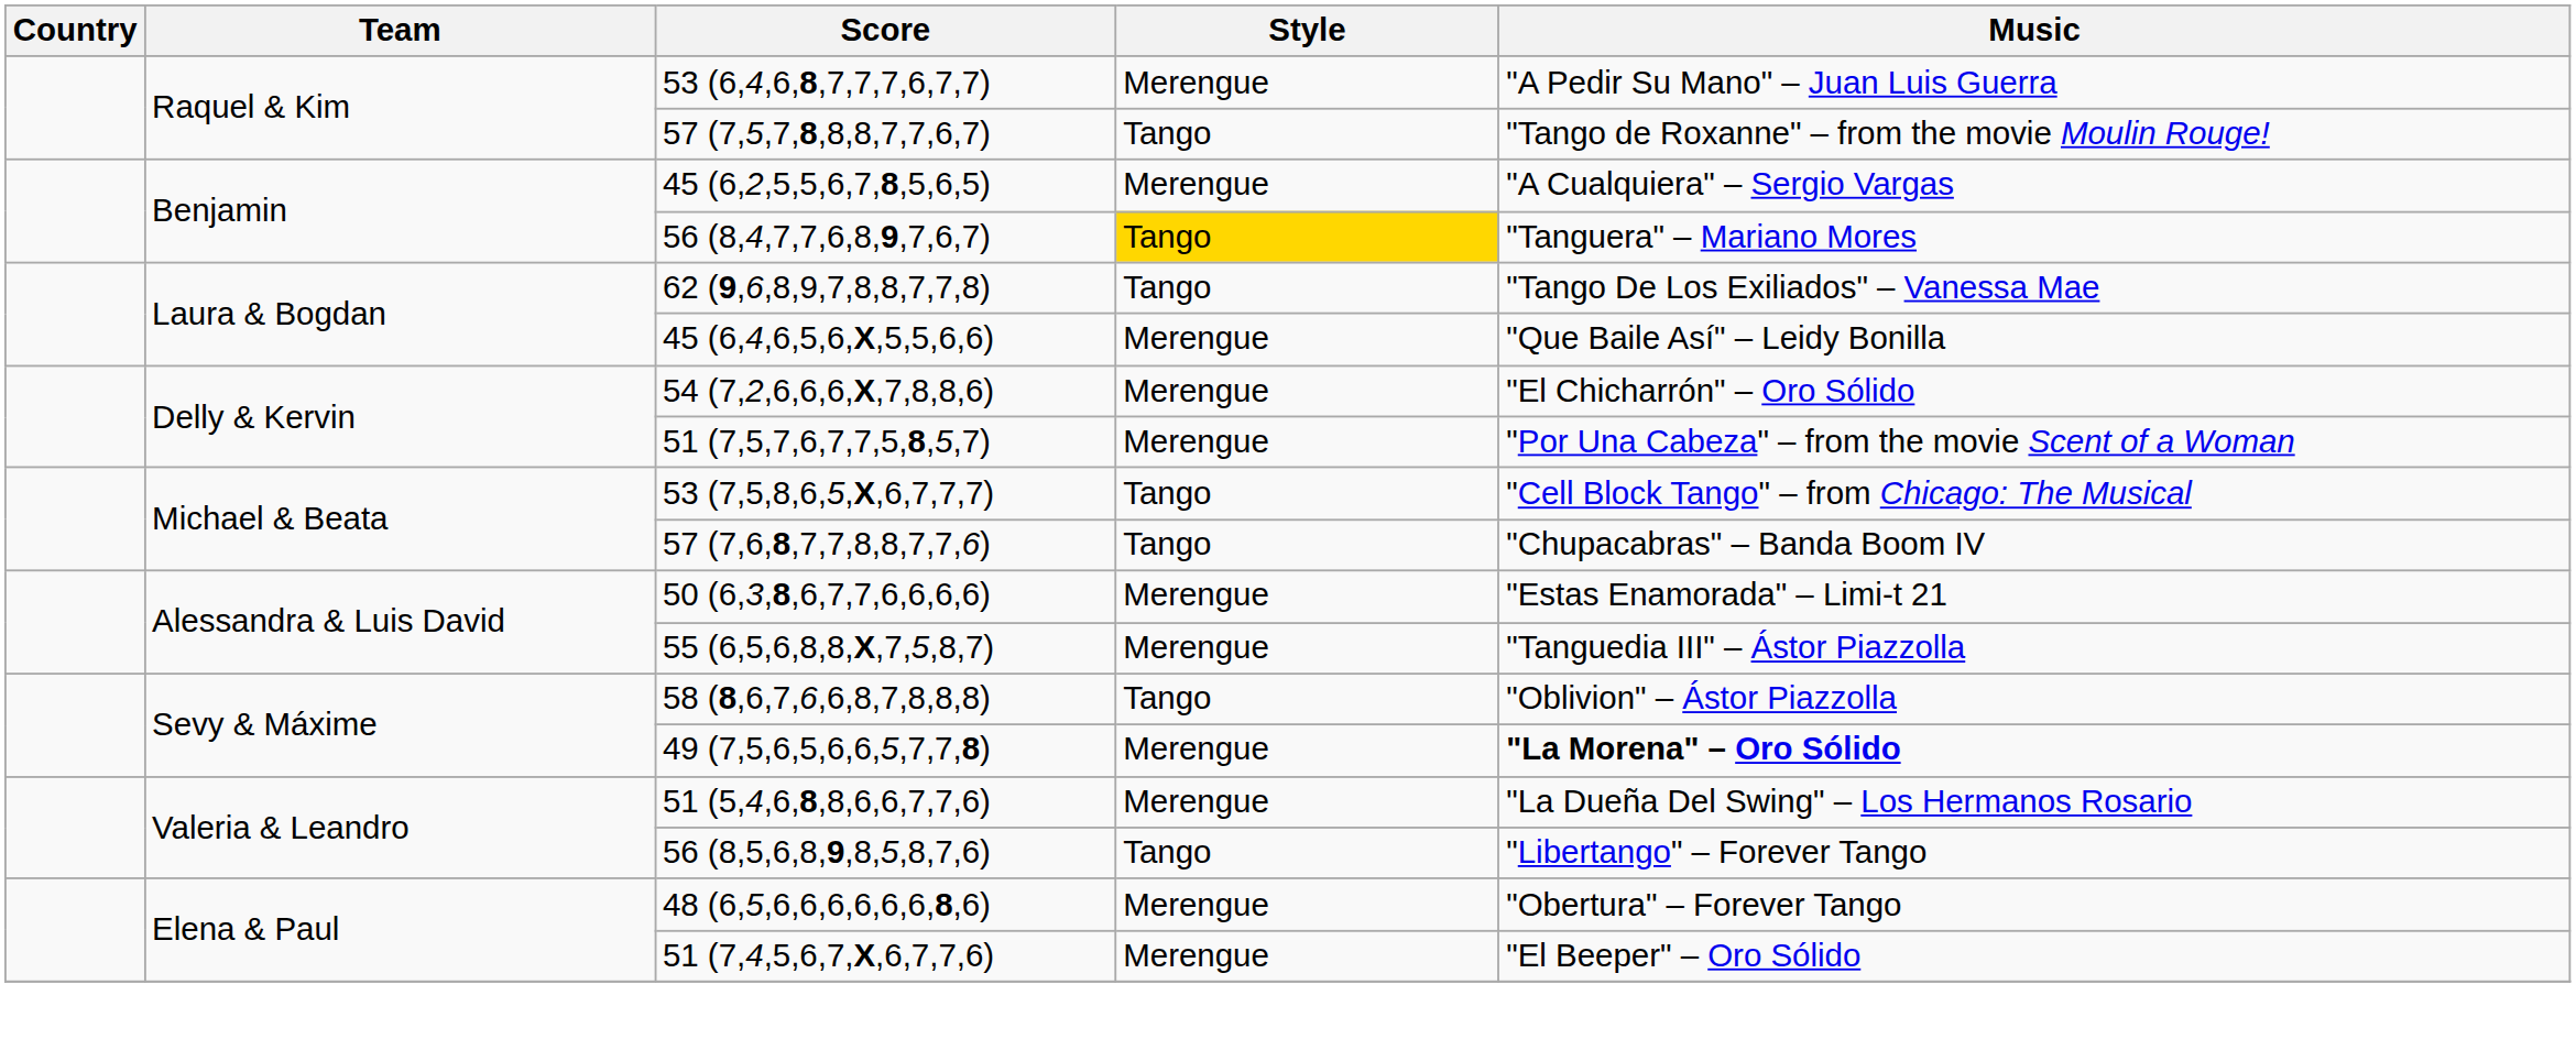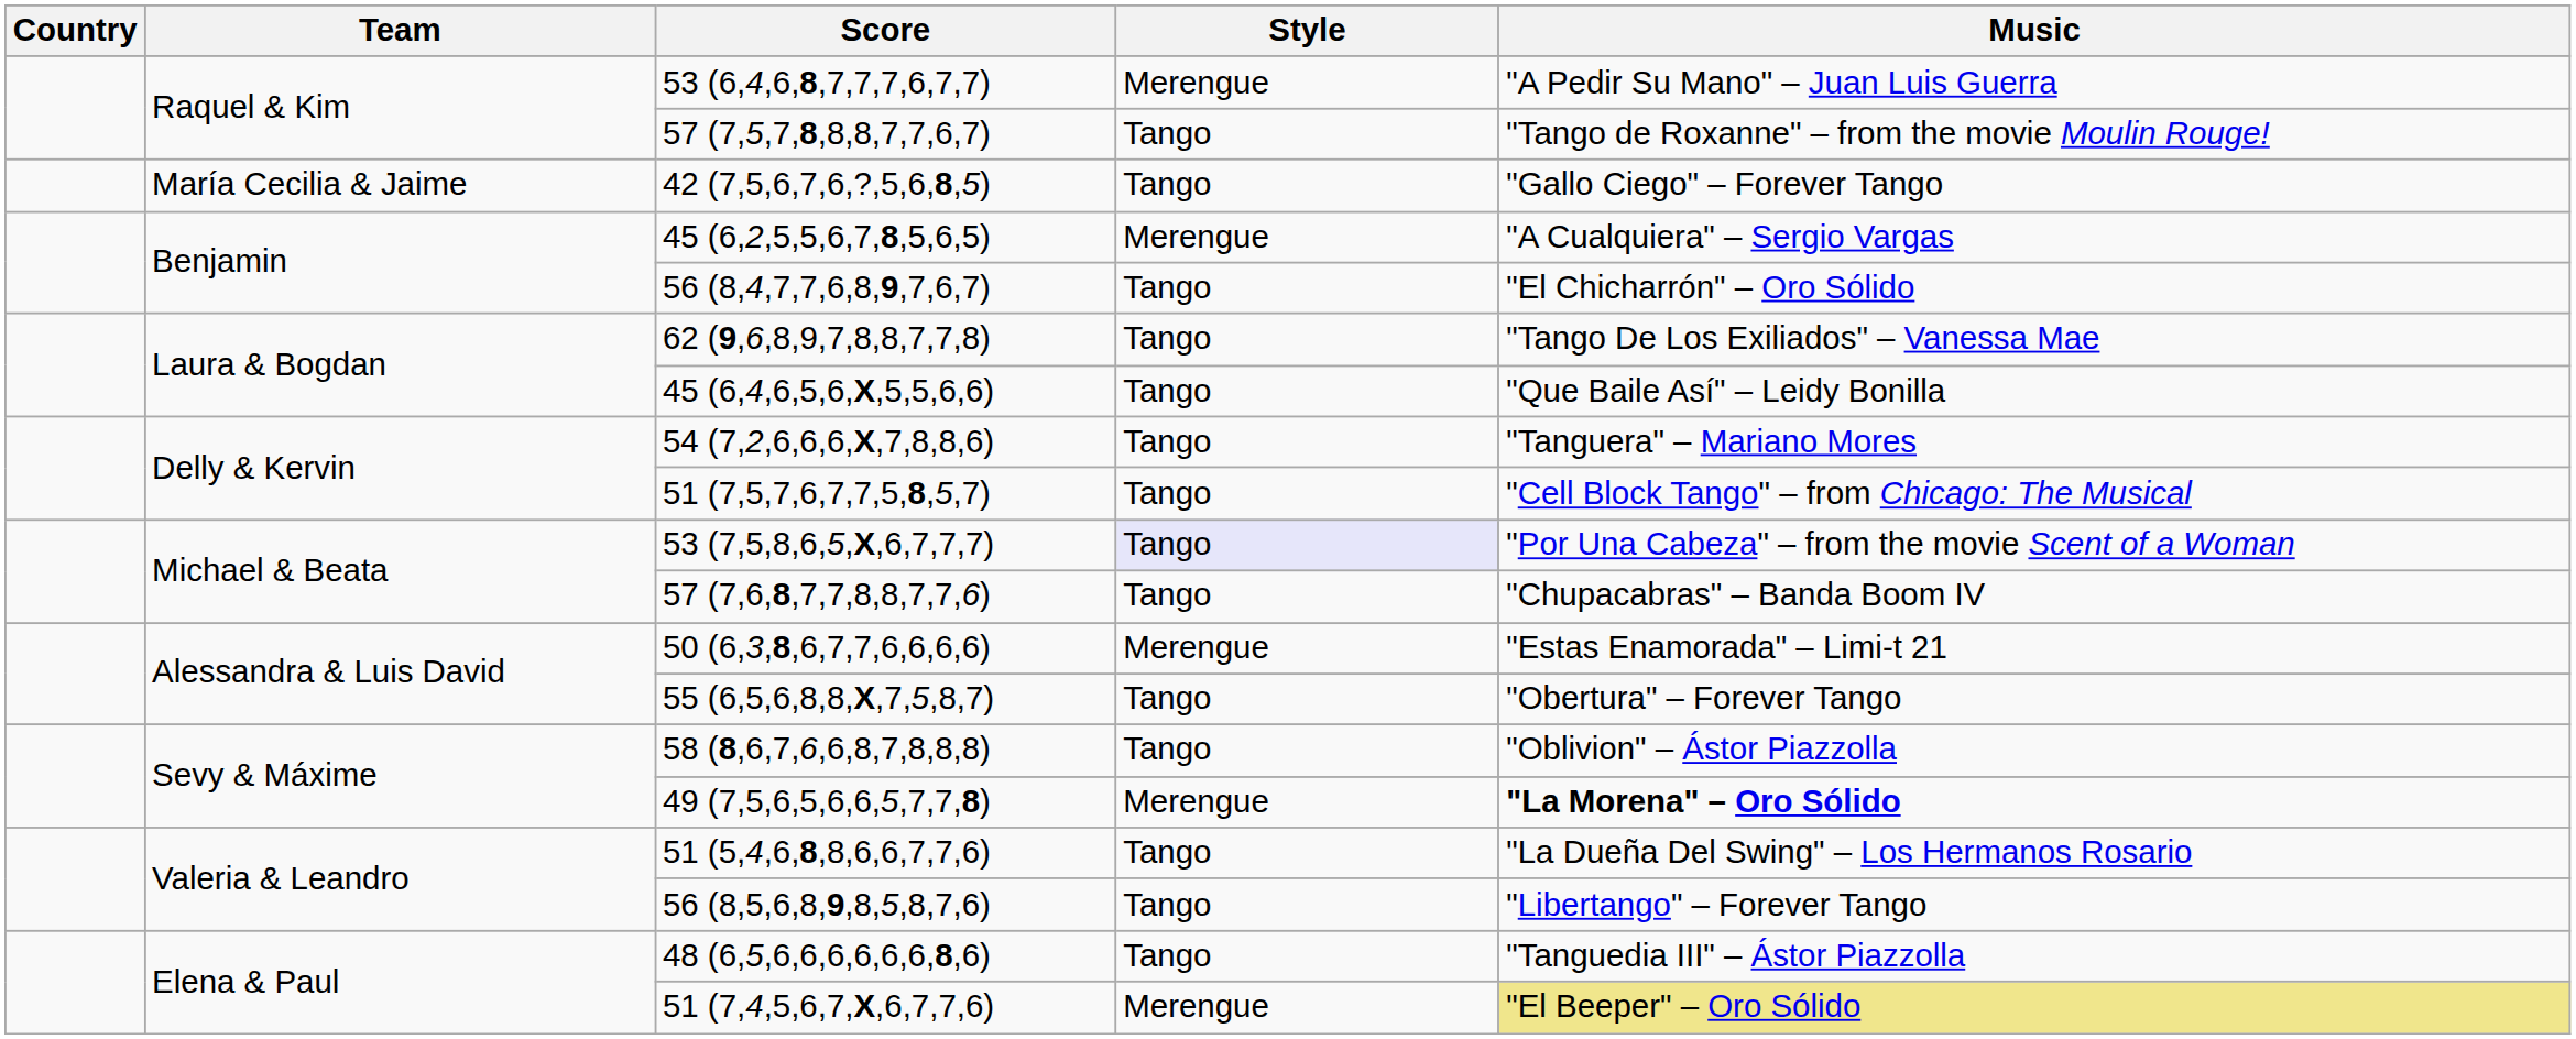 <table class="wikitable" style="width:80%">
 <tr>
 <th style="width:5%;">Country</th>
 <th style="width:20%;">Team</th>
 <th style="width:18%;">Score</th>
 <th style="width:15%;">Style</th>
 <th style="width:60%;">Music</th>
 </tr>
 <tr>
 <td rowspan=2></td>
 <td rowspan=2>Raquel & Kim</td>
 <td>53 (6,<em>4</em>,6,<strong>8</strong>,7,7,7,6,7,7)</td>
 <td>Merengue</td>
 <td>"A Pedir Su Mano" – <a href='#'>Juan Luis Guerra</a></td>
 </tr>
 <tr>
 <td>57 (7,<em>5</em>,7,<strong>8</strong>,8,8,7,7,6,7)</td>
 <td>Tango</td>
 <td>"Tango de Roxanne" – from the movie <em><a href='#'>Moulin Rouge!</a></em></td>
 </tr>
 <tr>
+<td></td>
+<td>María Cecilia & Jaime</td>
+<td>42 (7,5,6,7,6,?,5,6,<strong>8</strong>,<em>5</em>)</td>
+<td>Tango</td>
+<td>"Gallo Ciego" – Forever Tango</td>
+</tr>
+<tr>
 <td rowspan=2></td>
 <td rowspan=2>Benjamin</td>
 <td>45 (6,<em>2</em>,5,5,6,7,<strong>8</strong>,5,6,5)</td>
 <td>Merengue</td>
 <td>"A Cualquiera" – <a href='#'>Sergio Vargas</a></td>
 </tr>
 <tr>
 <td>56 (8,<em>4</em>,7,7,6,8,<strong>9</strong>,7,6,7)</td>
-<td style="background: gold;">Tango</td>
-<td>"Tanguera" – <a href='#'>Mariano Mores</a></td>
+<td>Tango</td>
+<td>"El Chicharrón" – <a href='#'>Oro Sólido</a></td>
 </tr>
 <tr>
 <td rowspan=2></td>
 <td rowspan=2>Laura & Bogdan</td>
 <td>62 (<strong>9</strong>,<em>6</em>,8,9,7,8,8,7,7,8)</td>
 <td>Tango</td>
 <td>"Tango De Los Exiliados" – <a href='#'>Vanessa Mae</a></td>
 </tr>
 <tr>
 <td>45 (6,<em>4</em>,6,5,6,<strong>X</strong>,5,5,6,6)</td>
-<td>Merengue</td>
+<td>Tango</td>
 <td>"Que Baile Así" – Leidy Bonilla</td>
 </tr>
 <tr>
 <td rowspan=2></td>
 <td rowspan=2>Delly & Kervin</td>
 <td>54 (7,<em>2</em>,6,6,6,<strong>X</strong>,7,8,8,6)</td>
-<td>Merengue</td>
-<td>"El Chicharrón" – <a href='#'>Oro Sólido</a></td>
+<td>Tango</td>
+<td>"Tanguera" – <a href='#'>Mariano Mores</a></td>
 </tr>
 <tr>
 <td>51 (7,5,7,6,7,7,5,<strong>8</strong>,<em>5</em>,7)</td>
-<td>Merengue</td>
-<td>"<a href='#'>Por Una Cabeza</a>" – from the movie <em><a href='#'>Scent of a Woman</a></em></td>
+<td>Tango</td>
+<td>"<a href='#'>Cell Block Tango</a>" – from <em><a href='#'>Chicago: The Musical</a></em></td>
 </tr>
 <tr>
 <td rowspan=2></td>
 <td rowspan=2>Michael & Beata</td>
 <td>53 (7,5,8,6,<em>5</em>,<strong>X</strong>,6,7,7,7)</td>
-<td>Tango</td>
-<td>"<a href='#'>Cell Block Tango</a>" – from <em><a href='#'>Chicago: The Musical</a></em></td>
+<td style="background: lavender;">Tango</td>
+<td>"<a href='#'>Por Una Cabeza</a>" – from the movie <em><a href='#'>Scent of a Woman</a></em></td>
 </tr>
 <tr>
 <td>57 (7,6,<strong>8</strong>,7,7,8,8,7,7,<em>6</em>)</td>
 <td>Tango</td>
 <td>"Chupacabras" – Banda Boom IV</td>
 </tr>
 <tr>
 <td rowspan=2></td>
 <td rowspan=2>Alessandra & Luis David</td>
 <td>50 (6,<em>3</em>,<strong>8</strong>,6,7,7,6,6,6,6)</td>
 <td>Merengue</td>
 <td>"Estas Enamorada" – Limi-t 21</td>
 </tr>
 <tr>
 <td>55 (6,5,6,8,8,<strong>X</strong>,7,<em>5</em>,8,7)</td>
-<td>Merengue</td>
-<td>"Tanguedia III" – <a href='#'>Ástor Piazzolla</a></td>
+<td>Tango</td>
+<td>"Obertura" – Forever Tango</td>
 </tr>
 <tr>
 <td rowspan=2></td>
 <td rowspan=2>Sevy & Máxime</td>
 <td>58 (<strong>8</strong>,6,7,<em>6</em>,6,8,7,8,8,8)</td>
 <td>Tango</td>
 <td>"Oblivion" – <a href='#'>Ástor Piazzolla</a></td>
 </tr>
 <tr>
 <td>49 (7,5,6,5,6,6,<em>5</em>,7,7,<strong>8</strong>)</td>
 <td>Merengue</td>
 <td><strong>"La Morena" – <a href='#'>Oro Sólido</a></strong></td>
 </tr>
 <tr>
 <td rowspan=2></td>
 <td rowspan=2>Valeria & Leandro</td>
 <td>51 (5,<em>4</em>,6,<strong>8</strong>,8,6,6,7,7,6)</td>
-<td>Merengue</td>
+<td>Tango</td>
 <td>"La Dueña Del Swing" – <a href='#'>Los Hermanos Rosario</a></td>
 </tr>
 <tr>
 <td>56 (8,5,6,8,<strong>9</strong>,8,<em>5</em>,8,7,6)</td>
 <td>Tango</td>
 <td>"<a href='#'>Libertango</a>" – Forever Tango</td>
 </tr>
 <tr>
 <td rowspan=2></td>
 <td rowspan=2>Elena & Paul</td>
 <td>48 (6,<em>5</em>,6,6,6,6,6,6,<strong>8</strong>,6)</td>
-<td>Merengue</td>
-<td>"Obertura" – Forever Tango</td>
+<td>Tango</td>
+<td>"Tanguedia III" – <a href='#'>Ástor Piazzolla</a></td>
 </tr>
 <tr>
 <td>51 (7,<em>4</em>,5,6,7,<strong>X</strong>,6,7,7,6)</td>
 <td>Merengue</td>
-<td>"El Beeper" – <a href='#'>Oro Sólido</a></td>
+<td style="background: khaki;">"El Beeper" – <a href='#'>Oro Sólido</a></td>
 </tr>
 <tr>
 </tr>
 </table>
